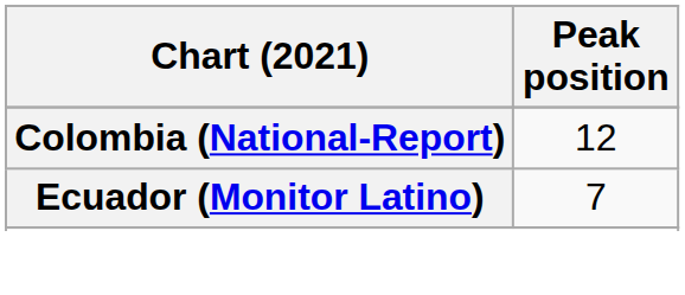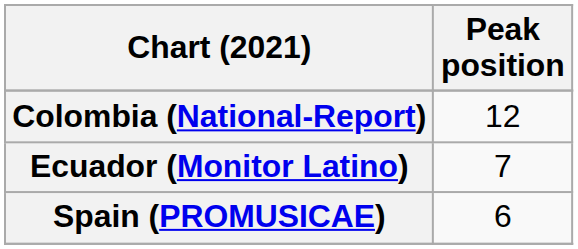 <table class="wikitable sortable plainrowheaders" style="text-align:center">
 <tr>
 <th scope="col">Chart (2021)</th>
 <th scope="col">Peak<br>position</th>
 </tr>
 <tr>
 </tr>
 <tr>
 </tr>
 <tr>
 <th scope="row">Colombia (<a href='#'>National-Report</a>)</th>
 <td>12</td>
 </tr>
 <tr>
 <th scope="row">Ecuador (<a href='#'>Monitor Latino</a>)</th>
 <td>7</td>
 </tr>
 <tr>
+<th scope="row">Spain (<a href='#'>PROMUSICAE</a>)</th>
+<td>6</td>
+</tr>
+<tr>
 </tr>
 <tr>
 </tr>
 <tr>
 </tr>
 <tr>
 </tr>
 </table>
